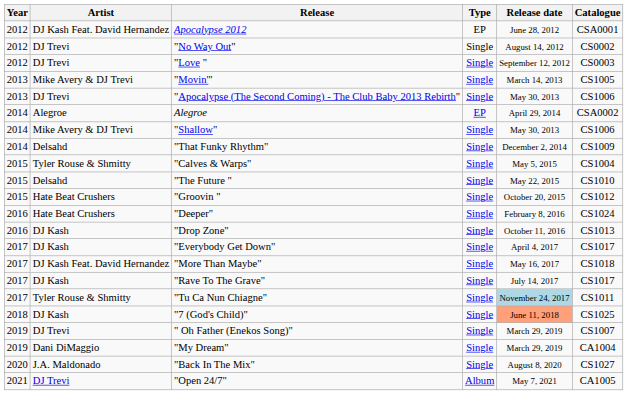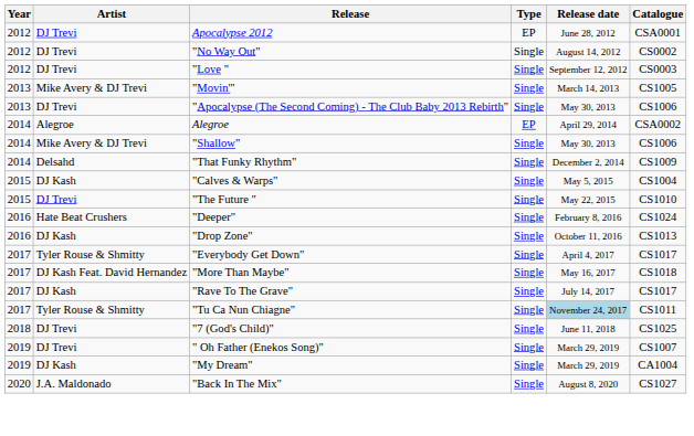 <table class="wikitable">
 <tr>
 <th>Year</th>
 <th>Artist</th>
 <th>Release</th>
 <th>Type</th>
 <th>Release date</th>
 <th>Catalogue</th>
 </tr>
 <tr>
 <td>2012</td>
-<td>DJ Kash Feat. David Hernandez</td>
+<td><a href='#'>DJ Trevi</a></td>
 <td><em><a href='#'>Apocalypse 2012</a></em></td>
 <td style="text-align:center;">EP</td>
 <td style="text-align:center;"><small>June 28, 2012</small></td>
 <td style="text-align:center;">CSA0001</td>
 </tr>
 <tr>
 <td>2012</td>
 <td>DJ Trevi</td>
 <td>"<a href='#'>No Way Out</a>"</td>
 <td style="text-align:center;">Single</td>
 <td style="text-align:center;"><small>August 14, 2012</small></td>
 <td style="text-align:center;">CS0002</td>
 </tr>
 <tr>
 <td>2012</td>
 <td>DJ Trevi</td>
 <td>"<a href='#'>Love</a> "</td>
 <td style="text-align:center;"><a href='#'>Single</a></td>
 <td style="text-align:center;"><small>September 12, 2012</small></td>
 <td style="text-align:center;">CS0003</td>
 </tr>
 <tr>
 <td>2013</td>
 <td>Mike Avery & DJ Trevi</td>
 <td>"<a href='#'>Movin'</a>"</td>
 <td style="text-align:center;"><a href='#'>Single</a></td>
 <td style="text-align:center;"><small>March 14, 2013</small></td>
 <td style="text-align:center;">CS1005</td>
 </tr>
 <tr>
 <td>2013</td>
 <td>DJ Trevi</td>
 <td>"<a href='#'>Apocalypse (The Second Coming) - The Club Baby 2013 Rebirth</a>"</td>
 <td style="text-align:center;"><a href='#'>Single</a></td>
 <td style="text-align:center;"><small>May 30, 2013</small></td>
 <td style="text-align:center;">CS1006</td>
 </tr>
 <tr>
 <td>2014</td>
 <td>Alegroe</td>
 <td><em>Alegroe</em></td>
 <td style="text-align:center;"><a href='#'>EP</a></td>
 <td style="text-align:center;"><small>April 29, 2014</small></td>
 <td style="text-align:center;">CSA0002</td>
 </tr>
 <tr>
 <td>2014</td>
 <td>Mike Avery & DJ Trevi</td>
 <td>"<a href='#'>Shallow</a>"</td>
 <td style="text-align:center;"><a href='#'>Single</a></td>
 <td style="text-align:center;"><small>May 30, 2013</small></td>
 <td style="text-align:center;">CS1006</td>
 </tr>
 <tr>
 <td>2014</td>
 <td>Delsahd</td>
 <td>"That Funky Rhythm"</td>
 <td style="text-align:center;"><a href='#'>Single</a></td>
 <td style="text-align:center;"><small>December 2, 2014</small></td>
 <td style="text-align:center;">CS1009</td>
 </tr>
 <tr>
 <td>2015</td>
-<td>Tyler Rouse & Shmitty</td>
+<td>DJ Kash</td>
 <td>"Calves & Warps"</td>
 <td style="text-align:center;"><a href='#'>Single</a></td>
 <td style="text-align:center;"><small>May 5, 2015</small></td>
 <td style="text-align:center;">CS1004</td>
 </tr>
 <tr>
 <td>2015</td>
-<td>Delsahd</td>
+<td><a href='#'>DJ Trevi</a></td>
 <td>"The Future "</td>
 <td style="text-align:center;"><a href='#'>Single</a></td>
 <td style="text-align:center;"><small>May 22, 2015</small></td>
 <td style="text-align:center;">CS1010</td>
-</tr>
-<tr>
-<td>2015</td>
-<td>Hate Beat Crushers</td>
-<td>"Groovin "</td>
-<td style="text-align:center;"><a href='#'>Single</a></td>
-<td style="text-align:center;"><small>October 20, 2015</small></td>
-<td style="text-align:center;">CS1012</td>
 </tr>
 <tr>
 <td>2016</td>
 <td>Hate Beat Crushers</td>
 <td>"Deeper"</td>
 <td style="text-align:center;"><a href='#'>Single</a></td>
 <td style="text-align:center;"><small>February 8, 2016</small></td>
 <td style="text-align:center;">CS1024</td>
 </tr>
 <tr>
 <td>2016</td>
 <td>DJ Kash</td>
 <td>"Drop Zone"</td>
 <td style="text-align:center;"><a href='#'>Single</a></td>
 <td style="text-align:center;"><small>October 11, 2016</small></td>
 <td style="text-align:center;">CS1013</td>
 </tr>
 <tr>
 <td>2017</td>
-<td>DJ Kash</td>
+<td>Tyler Rouse & Shmitty</td>
 <td>"Everybody Get Down"</td>
 <td style="text-align:center;"><a href='#'>Single</a></td>
 <td style="text-align:center;"><small>April 4, 2017</small></td>
 <td style="text-align:center;">CS1017</td>
 </tr>
 <tr>
 <td>2017</td>
 <td>DJ Kash Feat. David Hernandez</td>
 <td>"More Than Maybe"</td>
 <td style="text-align:center;"><a href='#'>Single</a></td>
 <td style="text-align:center;"><small>May 16, 2017</small></td>
 <td style="text-align:center;">CS1018</td>
 </tr>
 <tr>
 <td>2017</td>
 <td>DJ Kash</td>
 <td>"Rave To The Grave"</td>
 <td style="text-align:center;"><a href='#'>Single</a></td>
 <td style="text-align:center;"><small>July 14, 2017</small></td>
 <td style="text-align:center;">CS1017</td>
 </tr>
 <tr>
 <td>2017</td>
 <td>Tyler Rouse & Shmitty</td>
 <td>"Tu Ca Nun Chiagne"</td>
 <td style="text-align:center;"><a href='#'>Single</a></td>
 <td style="background: lightblue; text-align:center;"><small>November 24, 2017</small></td>
 <td style="text-align:center;">CS1011</td>
 </tr>
 <tr>
 <td>2018</td>
-<td>DJ Kash</td>
+<td>DJ Trevi</td>
 <td>"7 (God's Child)"</td>
 <td style="text-align:center;"><a href='#'>Single</a></td>
-<td style="background: lightsalmon; text-align:center;"><small>June 11, 2018</small></td>
+<td style="text-align:center;"><small>June 11, 2018</small></td>
 <td style="text-align:center;">CS1025</td>
 </tr>
 <tr>
 <td>2019</td>
 <td>DJ Trevi</td>
 <td>" Oh Father (Enekos Song)"</td>
 <td style="text-align:center;"><a href='#'>Single</a></td>
 <td style="text-align:center;"><small>March 29, 2019</small></td>
 <td style="text-align:center;">CS1007</td>
 </tr>
 <tr>
 <td>2019</td>
-<td>Dani DiMaggio</td>
+<td>DJ Kash</td>
 <td>"My Dream"</td>
 <td style="text-align:center;"><a href='#'>Single</a></td>
 <td style="text-align:center;"><small>March 29, 2019</small></td>
 <td style="text-align:center;">CA1004</td>
 </tr>
 <tr>
 <td>2020</td>
 <td>J.A. Maldonado</td>
 <td>"Back In The Mix"</td>
 <td style="text-align:center;"><a href='#'>Single</a></td>
 <td style="text-align:center;"><small>August 8, 2020</small></td>
 <td style="text-align:center;">CS1027</td>
 </tr>
-<tr>
-<td>2021</td>
-<td><a href='#'>DJ Trevi</a></td>
-<td>"Open 24/7"</td>
-<td style="text-align:center;"><a href='#'>Album</a></td>
-<td style="text-align:center;"><small>May 7, 2021</small></td>
-<td style="text-align:center;">CA1005</td>
-</tr>
 </table>
